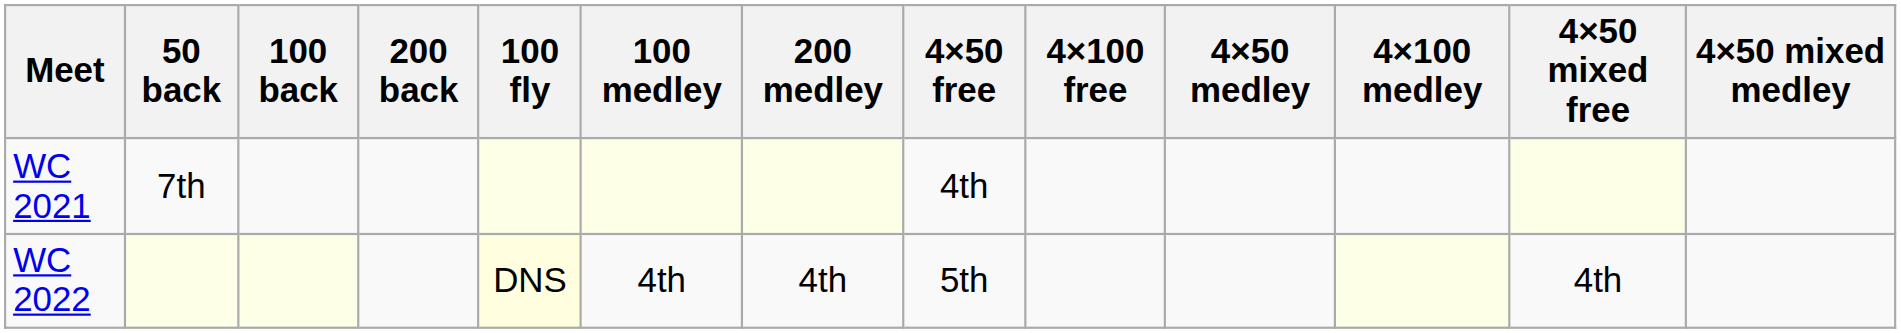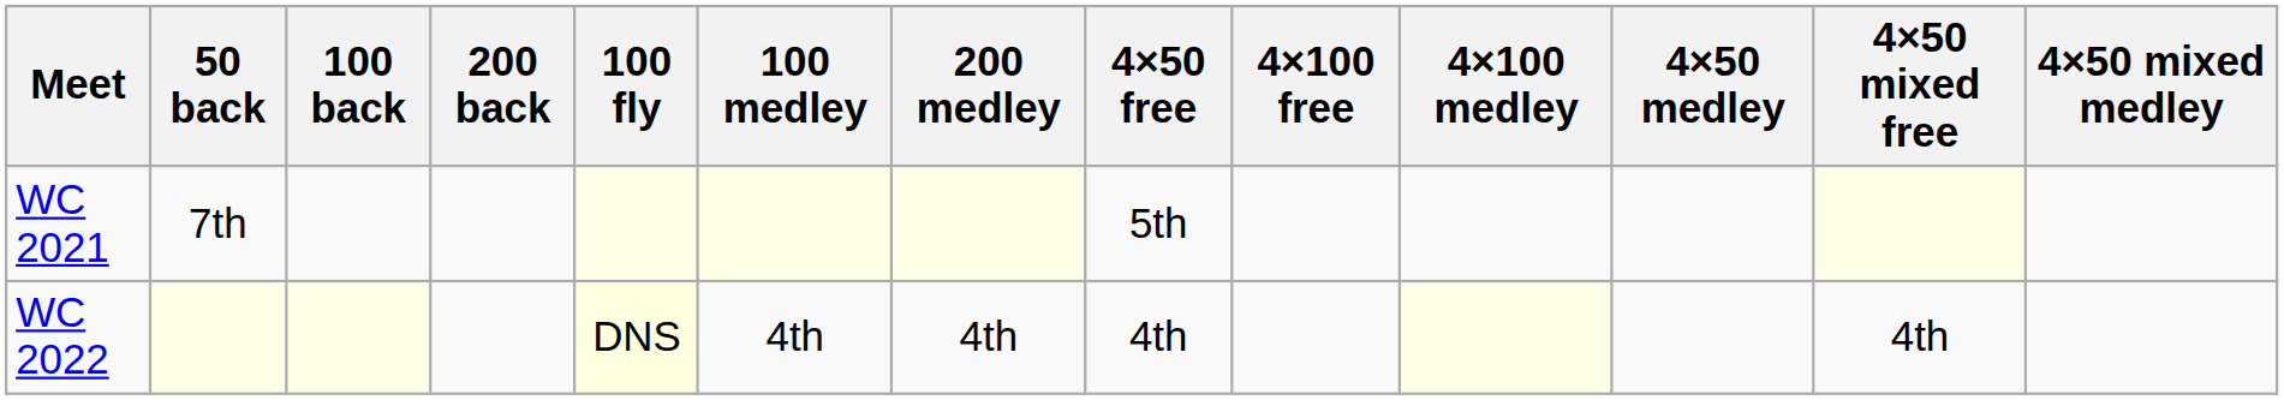 <table class="sortable wikitable">
 <tr>
 <th>Meet</th>
 <th class="unsortable">50 back</th>
 <th class="unsortable">100 back</th>
 <th class="unsortable">200 back</th>
 <th class="unsortable">100 fly</th>
 <th class="unsortable">100 medley</th>
 <th class="unsortable">200 medley</th>
 <th class="unsortable">4×50 free</th>
 <th class="unsortable">4×100 free</th>
+<th class="unsortable">4×100 medley</th>
 <th class="unsortable">4×50 medley</th>
-<th class="unsortable">4×100 medley</th>
 <th class="unsortable">4×50 mixed free</th>
 <th class="unsortable">4×50 mixed medley</th>
 </tr>
 <tr>
 <td><a href='#'>WC 2021</a></td>
 <td align="center">7th</td>
 <td align="center"></td>
 <td align="center"></td>
 <td style="background:#fdffe7"></td>
 <td style="background:#fdffe7"></td>
 <td style="background:#fdffe7"></td>
-<td align="center">4th</td>
+<td align="center">5th</td>
 <td align="center"></td>
 <td align="center"></td>
 <td align="center"></td>
 <td style="background:#fdffe7"></td>
 <td align="center"></td>
 </tr>
 <tr>
 <td><a href='#'>WC 2022</a></td>
 <td style="background:#fdffe7"></td>
 <td style="background:#fdffe7"></td>
 <td align="center"></td>
 <td align="center" style="background: lightyellow;">DNS</td>
 <td align="center">4th</td>
 <td align="center">4th</td>
-<td align="center">5th</td>
-<td align="center"></td>
+<td align="center">4th</td>
 <td align="center"></td>
 <td style="background:#fdffe7"></td>
+<td align="center"></td>
 <td align="center">4th</td>
 <td align="center"></td>
 </tr>
 </table>
